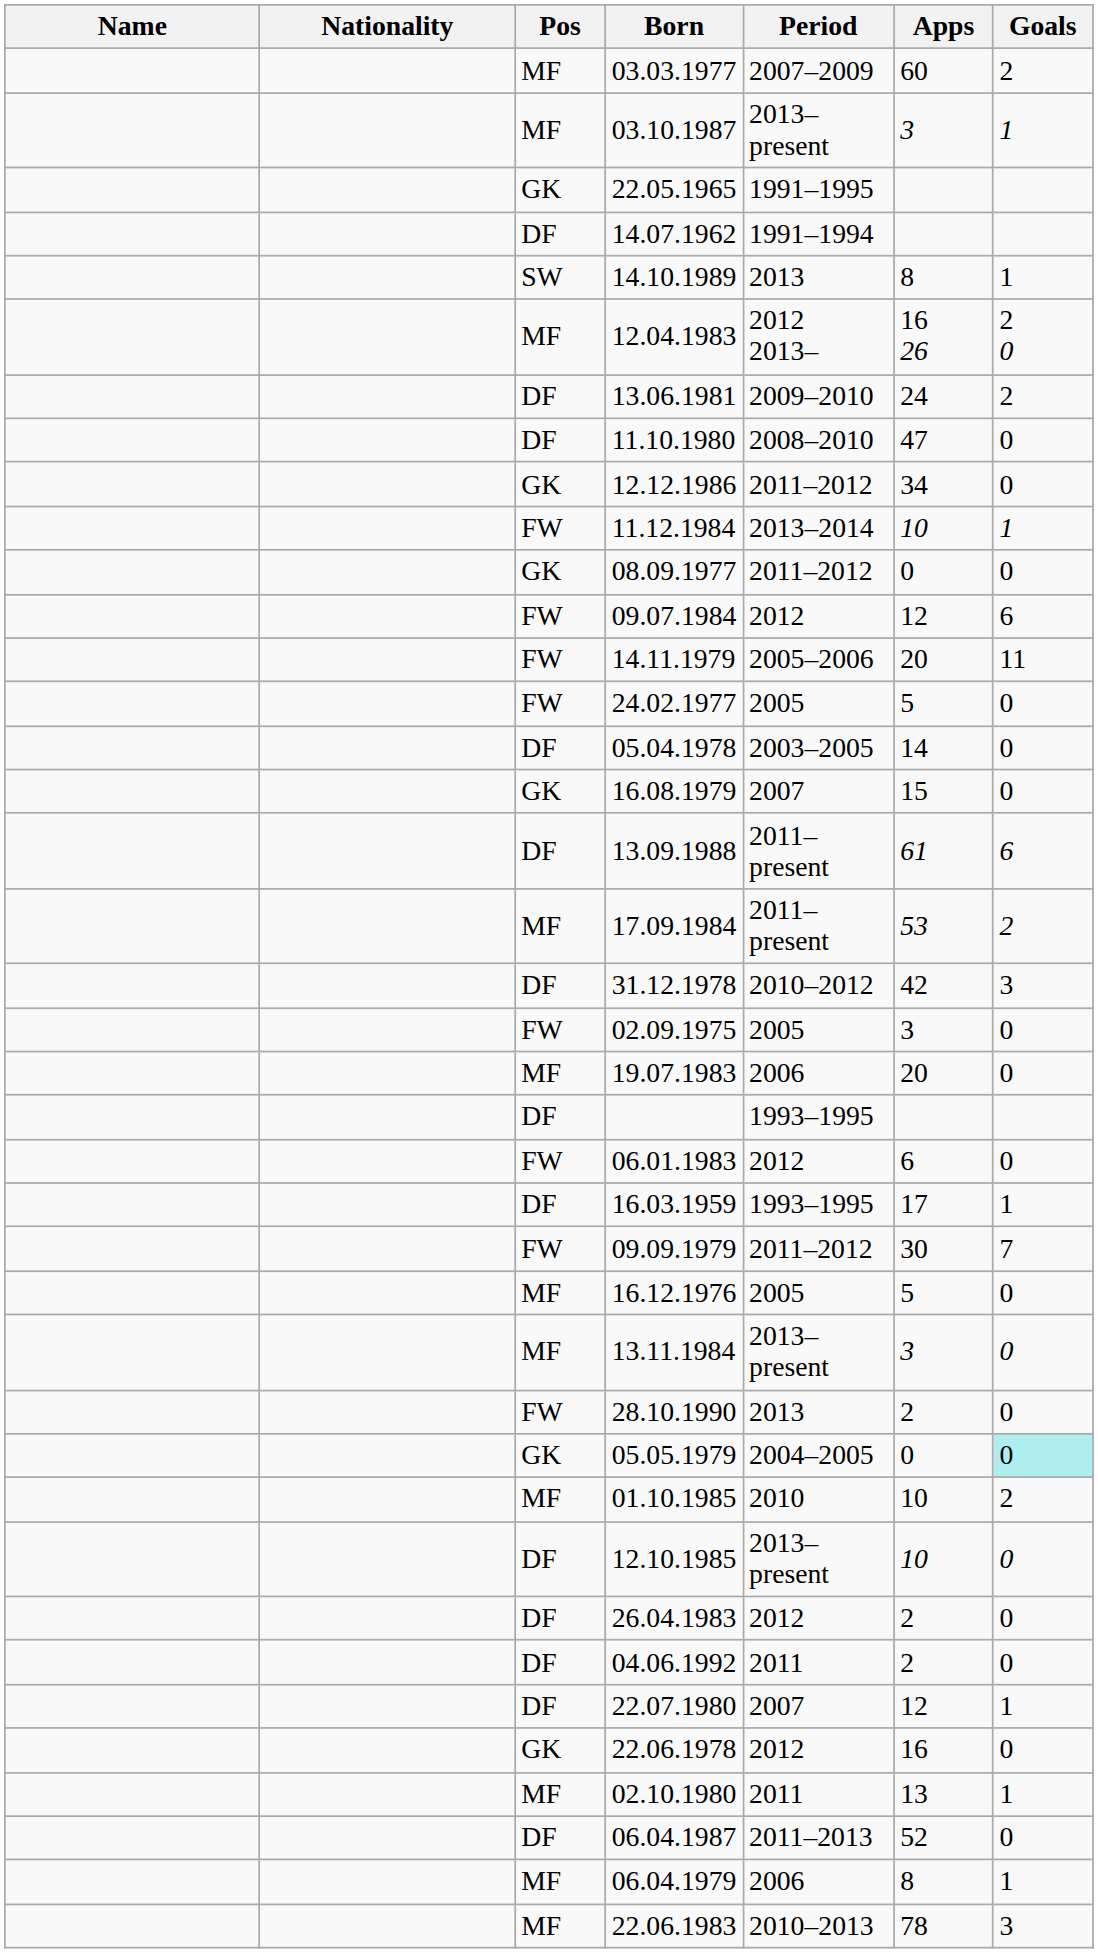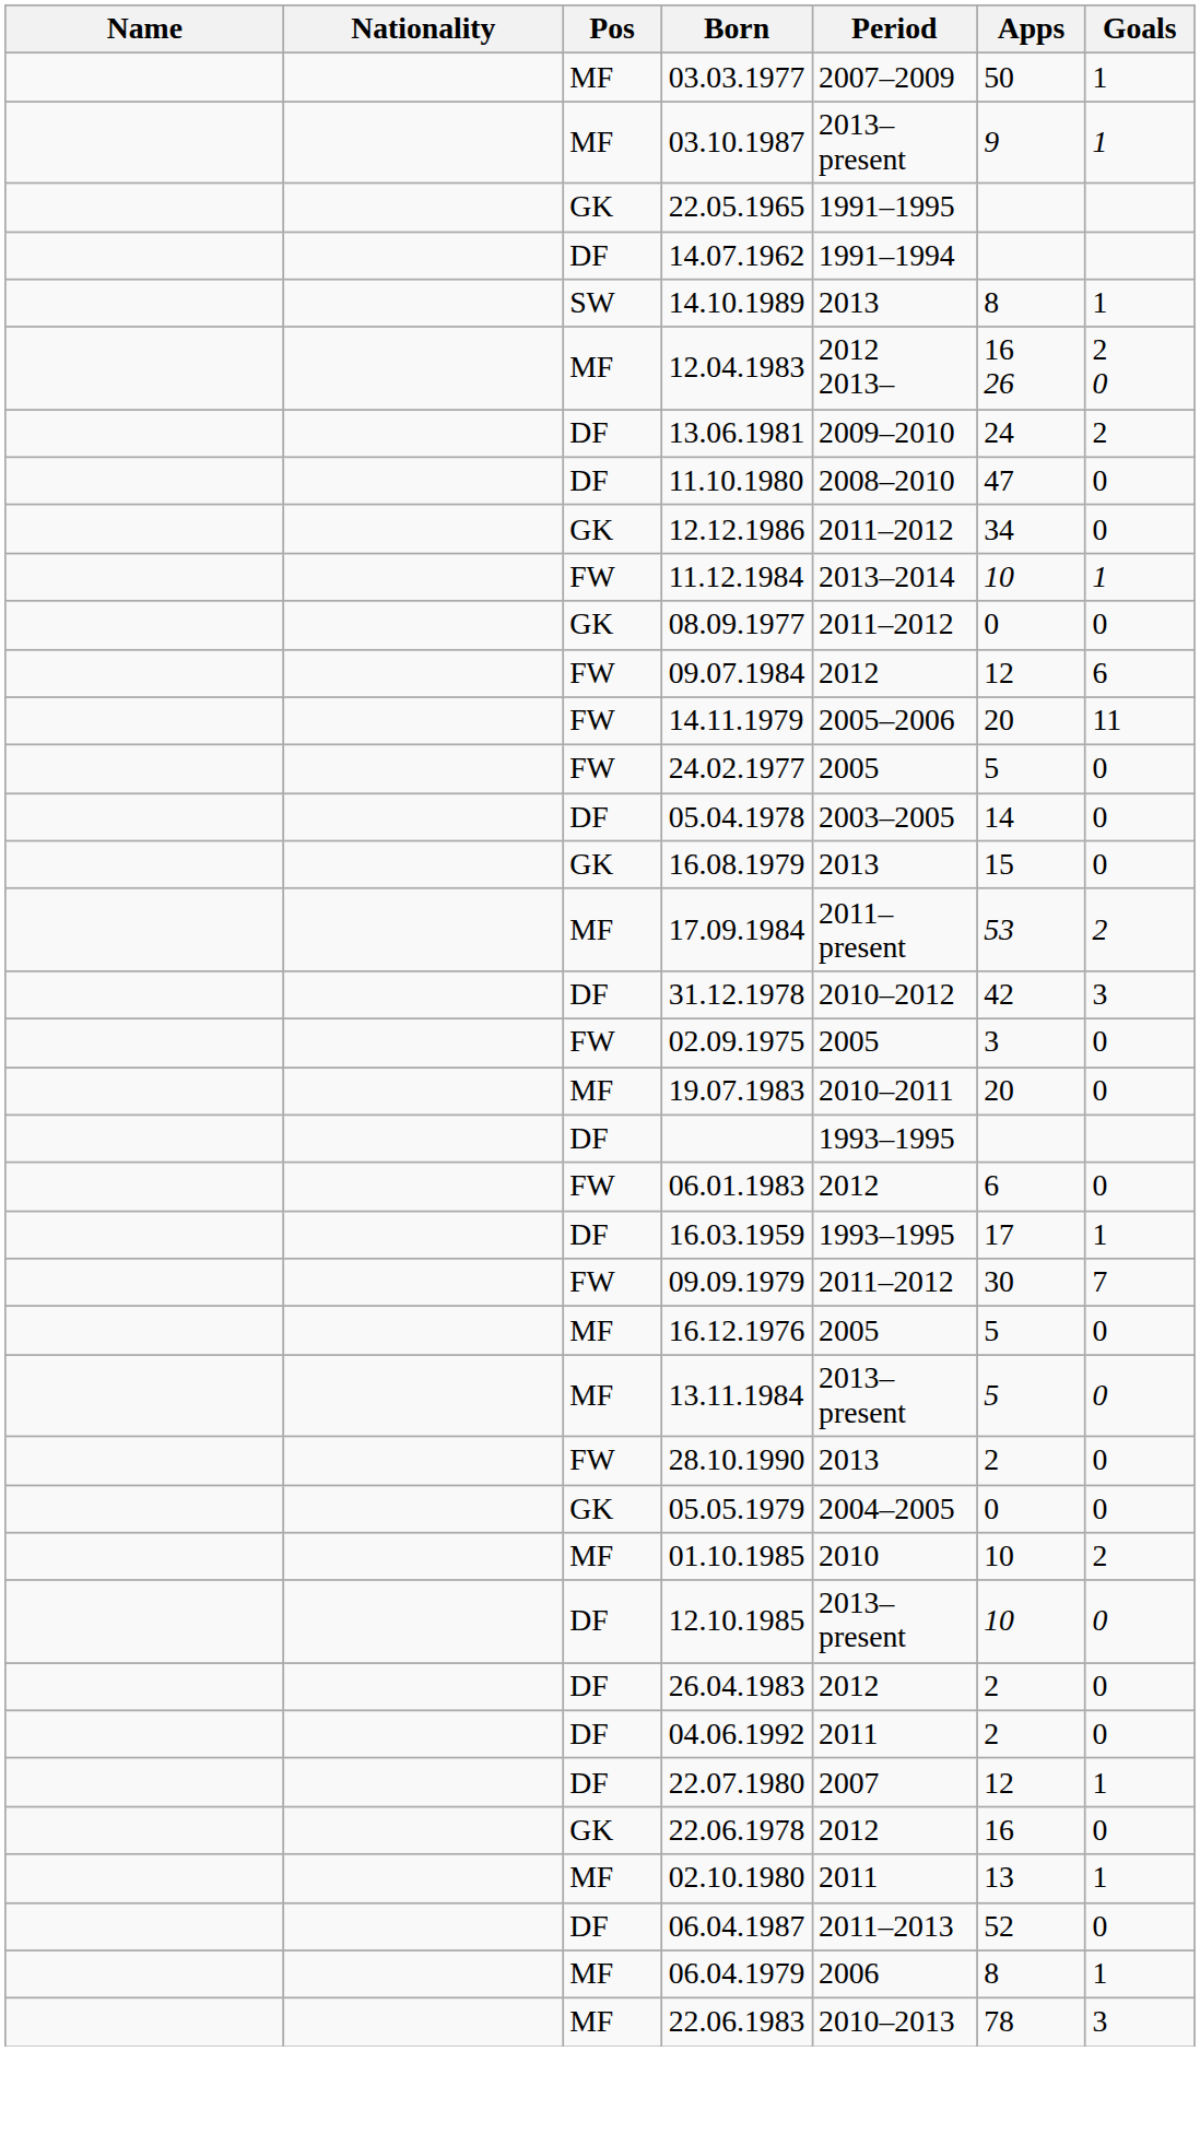 <table class="wikitable sortable">
 <tr>
 <th width="140px">Name</th>
 <th width="140px">Nationality</th>
 <th width="45px">Pos</th>
 <th width="65px">Born</th>
 <th width="80px">Period</th>
 <th width="50px">Apps</th>
 <th width="50px">Goals</th>
 </tr>
 <tr>
 <td></td>
 <td></td>
 <td>MF</td>
 <td>03.03.1977</td>
 <td>2007–2009</td>
-<td>60</td>
-<td>2</td>
+<td>50</td>
+<td>1</td>
 </tr>
 <tr>
 <td></td>
 <td></td>
 <td>MF</td>
 <td>03.10.1987</td>
 <td>2013–present</td>
-<td><em>3</em></td>
+<td><em>9</em></td>
 <td><em>1</em></td>
 </tr>
 <tr>
 <td></td>
 <td></td>
 <td>GK</td>
 <td>22.05.1965</td>
 <td>1991–1995</td>
 <td></td>
 <td></td>
 </tr>
 <tr>
 <td></td>
 <td></td>
 <td>DF</td>
 <td>14.07.1962</td>
 <td>1991–1994</td>
 <td></td>
 <td></td>
 </tr>
 <tr>
 <td></td>
 <td></td>
 <td>SW</td>
 <td>14.10.1989</td>
 <td>2013</td>
 <td>8</td>
 <td>1</td>
 </tr>
 <tr>
 <td></td>
 <td></td>
 <td>MF</td>
 <td>12.04.1983</td>
 <td>2012<br>2013–</td>
 <td>16<br><em>26</em></td>
 <td>2<br><em>0</em></td>
 </tr>
 <tr>
 <td></td>
 <td></td>
 <td>DF</td>
 <td>13.06.1981</td>
 <td>2009–2010</td>
 <td>24</td>
 <td>2</td>
 </tr>
 <tr>
 <td></td>
 <td></td>
 <td>DF</td>
 <td>11.10.1980</td>
 <td>2008–2010</td>
 <td>47</td>
 <td>0</td>
 </tr>
 <tr>
 <td></td>
 <td></td>
 <td>GK</td>
 <td>12.12.1986</td>
 <td>2011–2012</td>
 <td>34</td>
 <td>0</td>
 </tr>
 <tr>
 <td></td>
 <td></td>
 <td>FW</td>
 <td>11.12.1984</td>
 <td>2013–2014</td>
 <td><em>10</em></td>
 <td><em>1</em></td>
 </tr>
 <tr>
 <td></td>
 <td></td>
 <td>GK</td>
 <td>08.09.1977</td>
 <td>2011–2012</td>
 <td>0</td>
 <td>0</td>
 </tr>
 <tr>
 <td></td>
 <td></td>
 <td>FW</td>
 <td>09.07.1984</td>
 <td>2012</td>
 <td>12</td>
 <td>6</td>
 </tr>
 <tr>
 <td></td>
 <td></td>
 <td>FW</td>
 <td>14.11.1979</td>
 <td>2005–2006</td>
 <td>20</td>
 <td>11</td>
 </tr>
 <tr>
 <td></td>
 <td></td>
 <td>FW</td>
 <td>24.02.1977</td>
 <td>2005</td>
 <td>5</td>
 <td>0</td>
 </tr>
 <tr>
 <td></td>
 <td></td>
 <td>DF</td>
 <td>05.04.1978</td>
 <td>2003–2005</td>
 <td>14</td>
 <td>0</td>
 </tr>
 <tr>
 <td></td>
 <td></td>
 <td>GK</td>
 <td>16.08.1979</td>
-<td>2007</td>
+<td>2013</td>
 <td>15</td>
 <td>0</td>
-</tr>
-<tr>
-<td></td>
-<td></td>
-<td>DF</td>
-<td>13.09.1988</td>
-<td>2011–present</td>
-<td><em>61</em></td>
-<td><em>6</em></td>
 </tr>
 <tr>
 <td></td>
 <td></td>
 <td>MF</td>
 <td>17.09.1984</td>
 <td>2011–present</td>
 <td><em>53</em></td>
 <td><em>2</em></td>
 </tr>
 <tr>
 <td></td>
 <td></td>
 <td>DF</td>
 <td>31.12.1978</td>
 <td>2010–2012</td>
 <td>42</td>
 <td>3</td>
 </tr>
 <tr>
 <td></td>
 <td></td>
 <td>FW</td>
 <td>02.09.1975</td>
 <td>2005</td>
 <td>3</td>
 <td>0</td>
 </tr>
 <tr>
 <td></td>
 <td></td>
 <td>MF</td>
 <td>19.07.1983</td>
-<td>2006</td>
+<td>2010–2011</td>
 <td>20</td>
 <td>0</td>
 </tr>
 <tr>
 <td></td>
 <td></td>
 <td>DF</td>
 <td></td>
 <td>1993–1995</td>
 <td></td>
 <td></td>
 </tr>
 <tr>
 <td></td>
 <td></td>
 <td>FW</td>
 <td>06.01.1983</td>
 <td>2012</td>
 <td>6</td>
 <td>0</td>
 </tr>
 <tr>
 <td></td>
 <td></td>
 <td>DF</td>
 <td>16.03.1959</td>
 <td>1993–1995</td>
 <td>17</td>
 <td>1</td>
 </tr>
 <tr>
 <td></td>
 <td></td>
 <td>FW</td>
 <td>09.09.1979</td>
 <td>2011–2012</td>
 <td>30</td>
 <td>7</td>
 </tr>
 <tr>
 <td></td>
 <td></td>
 <td>MF</td>
 <td>16.12.1976</td>
 <td>2005</td>
 <td>5</td>
 <td>0</td>
 </tr>
 <tr>
 <td></td>
 <td></td>
 <td>MF</td>
 <td>13.11.1984</td>
 <td>2013–present</td>
-<td><em>3</em></td>
+<td><em>5</em></td>
 <td><em>0</em></td>
 </tr>
 <tr>
 <td></td>
 <td></td>
 <td>FW</td>
 <td>28.10.1990</td>
 <td>2013</td>
 <td>2</td>
 <td>0</td>
 </tr>
 <tr>
 <td></td>
 <td></td>
 <td>GK</td>
 <td>05.05.1979</td>
 <td>2004–2005</td>
 <td>0</td>
-<td style="background: paleturquoise;">0</td>
+<td>0</td>
 </tr>
 <tr>
 <td></td>
 <td></td>
 <td>MF</td>
 <td>01.10.1985</td>
 <td>2010</td>
 <td>10</td>
 <td>2</td>
 </tr>
 <tr>
 <td></td>
 <td></td>
 <td>DF</td>
 <td>12.10.1985</td>
 <td>2013–present</td>
 <td><em>10</em></td>
 <td><em>0</em></td>
 </tr>
 <tr>
 <td></td>
 <td></td>
 <td>DF</td>
 <td>26.04.1983</td>
 <td>2012</td>
 <td>2</td>
 <td>0</td>
 </tr>
 <tr>
 <td></td>
 <td></td>
 <td>DF</td>
 <td>04.06.1992</td>
 <td>2011</td>
 <td>2</td>
 <td>0</td>
 </tr>
 <tr>
 <td></td>
 <td></td>
 <td>DF</td>
 <td>22.07.1980</td>
 <td>2007</td>
 <td>12</td>
 <td>1</td>
 </tr>
 <tr>
 <td></td>
 <td></td>
 <td>GK</td>
 <td>22.06.1978</td>
 <td>2012</td>
 <td>16</td>
 <td>0</td>
 </tr>
 <tr>
 <td></td>
 <td></td>
 <td>MF</td>
 <td>02.10.1980</td>
 <td>2011</td>
 <td>13</td>
 <td>1</td>
 </tr>
 <tr>
 <td></td>
 <td></td>
 <td>DF</td>
 <td>06.04.1987</td>
 <td>2011–2013</td>
 <td>52</td>
 <td>0</td>
 </tr>
 <tr>
 <td></td>
 <td></td>
 <td>MF</td>
 <td>06.04.1979</td>
 <td>2006</td>
 <td>8</td>
 <td>1</td>
 </tr>
 <tr>
 <td></td>
 <td></td>
 <td>MF</td>
 <td>22.06.1983</td>
 <td>2010–2013</td>
 <td>78</td>
 <td>3</td>
 </tr>
 </table>
